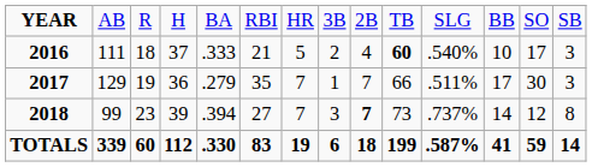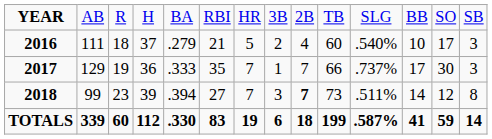 <table class="wikitable">
 <tr align=center>
 <td><strong>YEAR</strong></td>
 <td><a href='#'>AB</a></td>
 <td><a href='#'>R</a></td>
 <td><a href='#'>H</a></td>
 <td><a href='#'>BA</a></td>
 <td><a href='#'>RBI</a></td>
 <td><a href='#'>HR</a></td>
 <td><a href='#'>3B</a></td>
 <td><a href='#'>2B</a></td>
 <td><a href='#'>TB</a></td>
 <td><a href='#'>SLG</a></td>
 <td><a href='#'>BB</a></td>
 <td><a href='#'>SO</a></td>
 <td><a href='#'>SB</a></td>
 </tr>
 <tr align=center>
 <td><strong>2016</strong></td>
 <td>111</td>
 <td>18</td>
 <td>37</td>
-<td>.333</td>
+<td>.279</td>
 <td>21</td>
 <td>5</td>
 <td>2</td>
 <td>4</td>
-<td><strong>60</strong></td>
+<td>60</td>
 <td>.540%</td>
 <td>10</td>
 <td>17</td>
 <td>3</td>
 </tr>
 <tr align=center>
 <td><strong>2017</strong></td>
 <td>129</td>
 <td>19</td>
 <td>36</td>
-<td>.279</td>
+<td>.333</td>
 <td>35</td>
 <td>7</td>
 <td>1</td>
 <td>7</td>
 <td>66</td>
-<td>.511%</td>
+<td>.737%</td>
 <td>17</td>
 <td>30</td>
 <td>3</td>
 </tr>
 <tr align=center>
 <td><strong>2018</strong></td>
 <td>99</td>
 <td>23</td>
 <td>39</td>
 <td>.394</td>
 <td>27</td>
 <td>7</td>
 <td>3</td>
 <td><strong>7</strong></td>
 <td>73</td>
-<td>.737%</td>
+<td>.511%</td>
 <td>14</td>
 <td>12</td>
 <td>8</td>
 </tr>
 <tr align=center>
 <td><strong>TOTALS</strong></td>
 <td><strong>339</strong></td>
 <td><strong>60</strong></td>
 <td><strong>112</strong></td>
 <td><strong>.330</strong></td>
 <td><strong>83</strong></td>
 <td><strong>19</strong></td>
 <td><strong>6</strong></td>
 <td><strong>18</strong></td>
 <td><strong>199</strong></td>
 <td><strong>.587%</strong></td>
 <td><strong>41</strong></td>
 <td><strong>59</strong></td>
 <td><strong>14</strong></td>
 </tr>
 </table>
